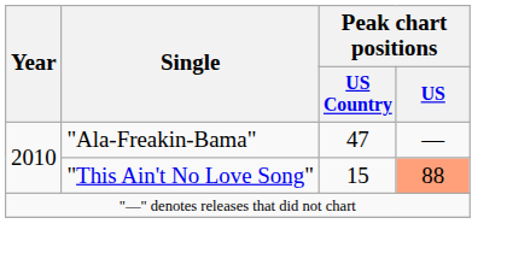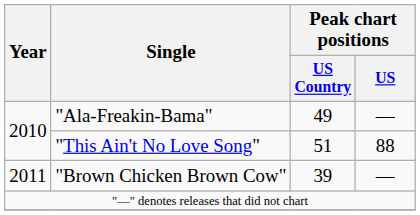 <table class="wikitable" style="text-align:center;">
 <tr>
 <th rowspan="2">Year</th>
 <th rowspan="2">Single</th>
 <th colspan="2">Peak chart<br>positions</th>
 </tr>
 <tr style="font-size:smaller;">
 <th width="45"><a href='#'>US Country</a></th>
 <th width="45"><a href='#'>US</a></th>
 </tr>
 <tr>
 <td rowspan="2">2010</td>
 <td align="left">"Ala-Freakin-Bama"</td>
-<td>47</td>
+<td>49</td>
 <td>—</td>
 </tr>
 <tr>
 <td align="left">"<a href='#'>This Ain't No Love Song</a>"</td>
-<td>15</td>
-<td style="background: lightsalmon;">88</td>
+<td>51</td>
+<td>88</td>
+</tr>
+<tr>
+<td>2011</td>
+<td align="left">"Brown Chicken Brown Cow"</td>
+<td>39</td>
+<td>—</td>
 </tr>
 <tr>
 <td colspan="4" style="font-size:8pt">"—" denotes releases that did not chart</td>
 </tr>
 <tr>
 </tr>
 </table>
